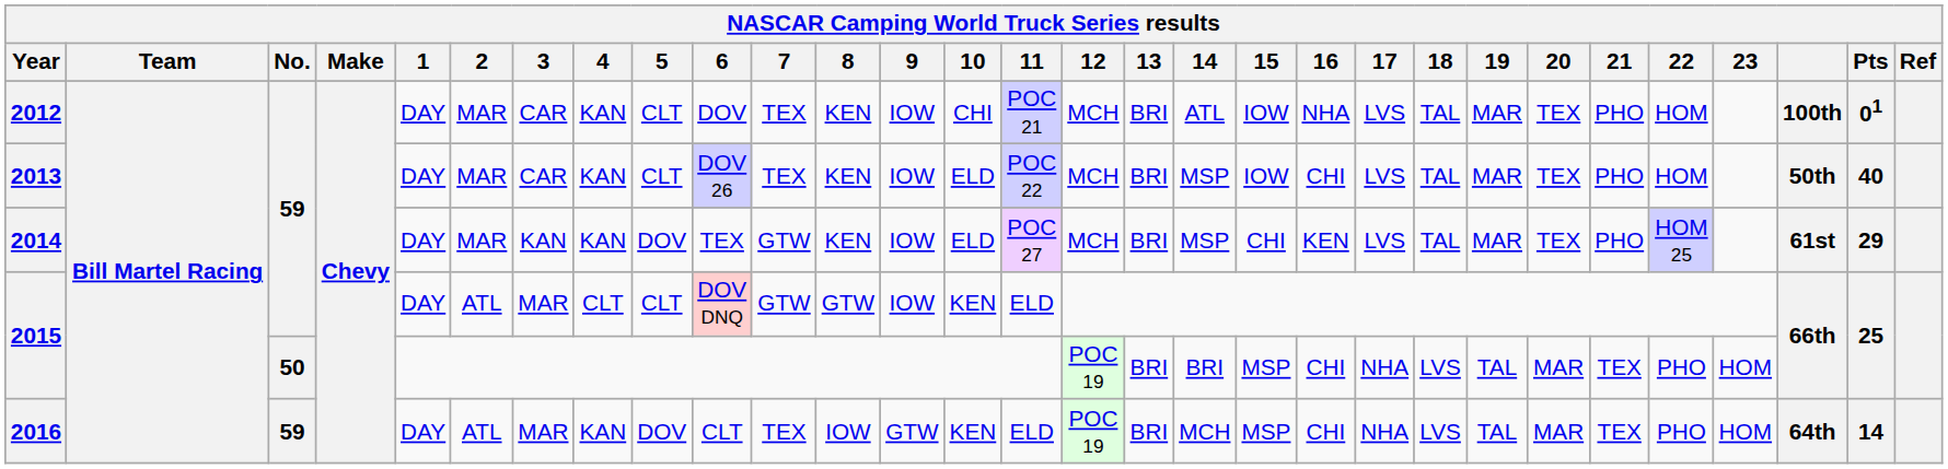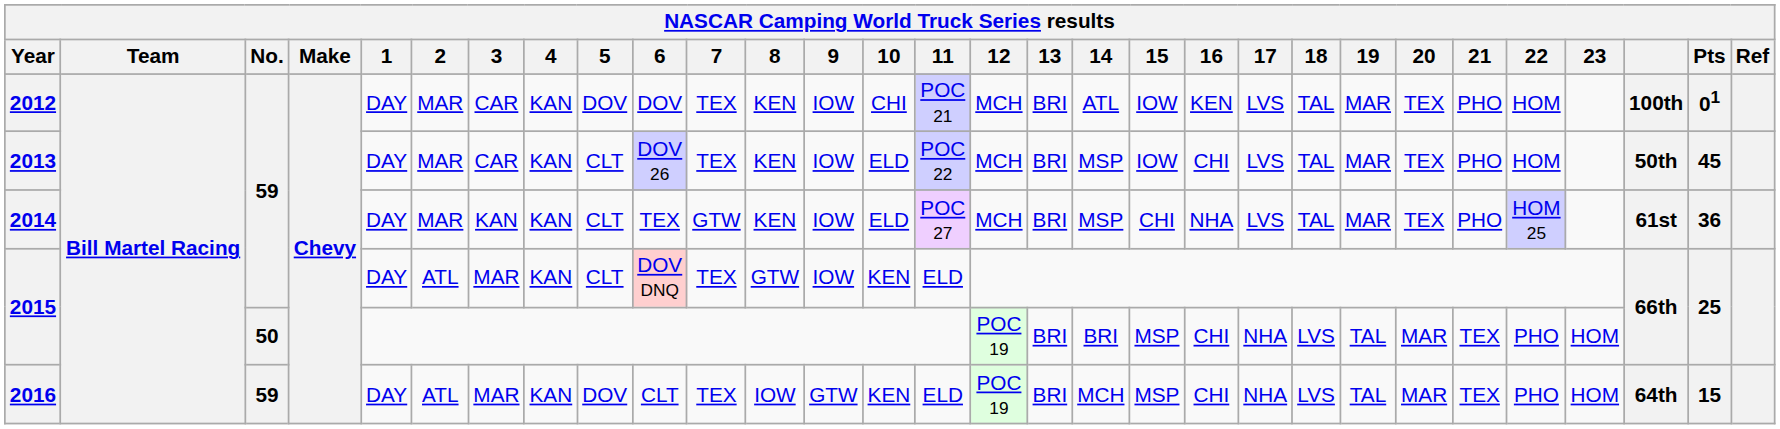 <table class="wikitable" style="text-align:center; font-size:75%">
 <tr>
 <th colspan=45><a href='#'>NASCAR Camping World Truck Series</a> results</th>
 </tr>
 <tr>
 <th>Year</th>
 <th>Team</th>
 <th>No.</th>
 <th>Make</th>
 <th>1</th>
 <th>2</th>
 <th>3</th>
 <th>4</th>
 <th>5</th>
 <th>6</th>
 <th>7</th>
 <th>8</th>
 <th>9</th>
 <th>10</th>
 <th>11</th>
 <th>12</th>
 <th>13</th>
 <th>14</th>
 <th>15</th>
 <th>16</th>
 <th>17</th>
 <th>18</th>
 <th>19</th>
 <th>20</th>
 <th>21</th>
 <th>22</th>
 <th>23</th>
 <th></th>
 <th>Pts</th>
 <th>Ref</th>
 </tr>
 <tr>
 <th><a href='#'>2012</a></th>
 <th rowspan=6><a href='#'>Bill Martel Racing</a></th>
 <th rowspan=4>59</th>
 <th rowspan=6><a href='#'>Chevy</a></th>
 <td><a href='#'>DAY</a></td>
 <td><a href='#'>MAR</a></td>
 <td><a href='#'>CAR</a></td>
 <td><a href='#'>KAN</a></td>
-<td><a href='#'>CLT</a></td>
+<td><a href='#'>DOV</a></td>
 <td><a href='#'>DOV</a></td>
 <td><a href='#'>TEX</a></td>
 <td><a href='#'>KEN</a></td>
 <td><a href='#'>IOW</a></td>
 <td><a href='#'>CHI</a></td>
 <td style="background:#CFCFFF;"><a href='#'>POC</a><br><small>21</small></td>
 <td><a href='#'>MCH</a></td>
 <td><a href='#'>BRI</a></td>
 <td><a href='#'>ATL</a></td>
 <td><a href='#'>IOW</a></td>
-<td><a href='#'>NHA</a></td>
+<td><a href='#'>KEN</a></td>
 <td><a href='#'>LVS</a></td>
 <td><a href='#'>TAL</a></td>
 <td><a href='#'>MAR</a></td>
 <td><a href='#'>TEX</a></td>
 <td><a href='#'>PHO</a></td>
 <td><a href='#'>HOM</a></td>
 <td></td>
 <th>100th</th>
 <th>0<sup>1</sup></th>
 <th></th>
 </tr>
 <tr>
 <th><a href='#'>2013</a></th>
 <td><a href='#'>DAY</a></td>
 <td><a href='#'>MAR</a></td>
 <td><a href='#'>CAR</a></td>
 <td><a href='#'>KAN</a></td>
 <td><a href='#'>CLT</a></td>
 <td style="background:#CFCFFF;"><a href='#'>DOV</a><br><small>26</small></td>
 <td><a href='#'>TEX</a></td>
 <td><a href='#'>KEN</a></td>
 <td><a href='#'>IOW</a></td>
 <td><a href='#'>ELD</a></td>
 <td style="background:#CFCFFF;"><a href='#'>POC</a><br><small>22</small></td>
 <td><a href='#'>MCH</a></td>
 <td><a href='#'>BRI</a></td>
 <td><a href='#'>MSP</a></td>
 <td><a href='#'>IOW</a></td>
 <td><a href='#'>CHI</a></td>
 <td><a href='#'>LVS</a></td>
 <td><a href='#'>TAL</a></td>
 <td><a href='#'>MAR</a></td>
 <td><a href='#'>TEX</a></td>
 <td><a href='#'>PHO</a></td>
 <td><a href='#'>HOM</a></td>
 <td></td>
 <th>50th</th>
-<th>40</th>
+<th>45</th>
 <th></th>
 </tr>
 <tr>
 <th><a href='#'>2014</a></th>
 <td><a href='#'>DAY</a></td>
 <td><a href='#'>MAR</a></td>
 <td><a href='#'>KAN</a></td>
 <td><a href='#'>KAN</a></td>
-<td><a href='#'>DOV</a></td>
+<td><a href='#'>CLT</a></td>
 <td><a href='#'>TEX</a></td>
 <td><a href='#'>GTW</a></td>
 <td><a href='#'>KEN</a></td>
 <td><a href='#'>IOW</a></td>
 <td><a href='#'>ELD</a></td>
 <td style="background:#EFCFFF;"><a href='#'>POC</a><br><small>27</small></td>
 <td><a href='#'>MCH</a></td>
 <td><a href='#'>BRI</a></td>
 <td><a href='#'>MSP</a></td>
 <td><a href='#'>CHI</a></td>
-<td><a href='#'>KEN</a></td>
+<td><a href='#'>NHA</a></td>
 <td><a href='#'>LVS</a></td>
 <td><a href='#'>TAL</a></td>
 <td><a href='#'>MAR</a></td>
 <td><a href='#'>TEX</a></td>
 <td><a href='#'>PHO</a></td>
 <td style="background:#CFCFFF;"><a href='#'>HOM</a><br><small>25</small></td>
 <td></td>
 <th>61st</th>
-<th>29</th>
+<th>36</th>
 <th></th>
 </tr>
 <tr>
 <th rowspan=2><a href='#'>2015</a></th>
 <td><a href='#'>DAY</a></td>
 <td><a href='#'>ATL</a></td>
 <td><a href='#'>MAR</a></td>
-<td><a href='#'>CLT</a></td>
+<td><a href='#'>KAN</a></td>
 <td><a href='#'>CLT</a></td>
 <td style="background:#FFCFCF;"><a href='#'>DOV</a><br><small>DNQ</small></td>
-<td><a href='#'>GTW</a></td>
+<td><a href='#'>TEX</a></td>
 <td><a href='#'>GTW</a></td>
 <td><a href='#'>IOW</a></td>
 <td><a href='#'>KEN</a></td>
 <td><a href='#'>ELD</a></td>
 <td colspan=12></td>
 <th rowspan=2>66th</th>
 <th rowspan=2>25</th>
 <th rowspan=2></th>
 </tr>
 <tr>
 <th>50</th>
 <td colspan=11></td>
 <td style="background:#DFFFDF;"><a href='#'>POC</a><br><small>19</small></td>
 <td><a href='#'>BRI</a></td>
 <td><a href='#'>BRI</a></td>
 <td><a href='#'>MSP</a></td>
 <td><a href='#'>CHI</a></td>
 <td><a href='#'>NHA</a></td>
 <td><a href='#'>LVS</a></td>
 <td><a href='#'>TAL</a></td>
 <td><a href='#'>MAR</a></td>
 <td><a href='#'>TEX</a></td>
 <td><a href='#'>PHO</a></td>
 <td><a href='#'>HOM</a></td>
 </tr>
 <tr>
 <th><a href='#'>2016</a></th>
 <th>59</th>
 <td><a href='#'>DAY</a></td>
 <td><a href='#'>ATL</a></td>
 <td><a href='#'>MAR</a></td>
 <td><a href='#'>KAN</a></td>
 <td><a href='#'>DOV</a></td>
 <td><a href='#'>CLT</a></td>
 <td><a href='#'>TEX</a></td>
 <td><a href='#'>IOW</a></td>
 <td><a href='#'>GTW</a></td>
 <td><a href='#'>KEN</a></td>
 <td><a href='#'>ELD</a></td>
 <td style="background:#DFFFDF;"><a href='#'>POC</a><br><small>19</small></td>
 <td><a href='#'>BRI</a></td>
 <td><a href='#'>MCH</a></td>
 <td><a href='#'>MSP</a></td>
 <td><a href='#'>CHI</a></td>
 <td><a href='#'>NHA</a></td>
 <td><a href='#'>LVS</a></td>
 <td><a href='#'>TAL</a></td>
 <td><a href='#'>MAR</a></td>
 <td><a href='#'>TEX</a></td>
 <td><a href='#'>PHO</a></td>
 <td><a href='#'>HOM</a></td>
 <th>64th</th>
-<th>14</th>
+<th>15</th>
 <th></th>
 </tr>
 </table>
